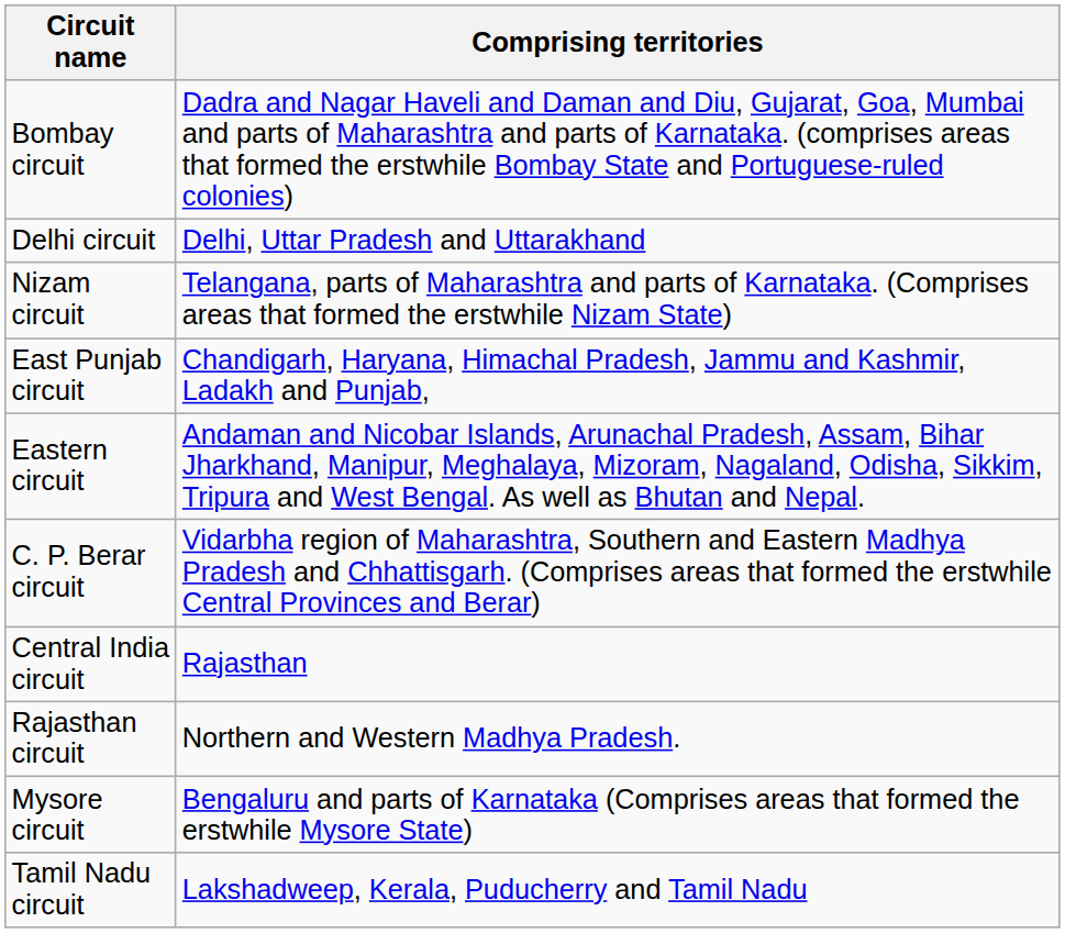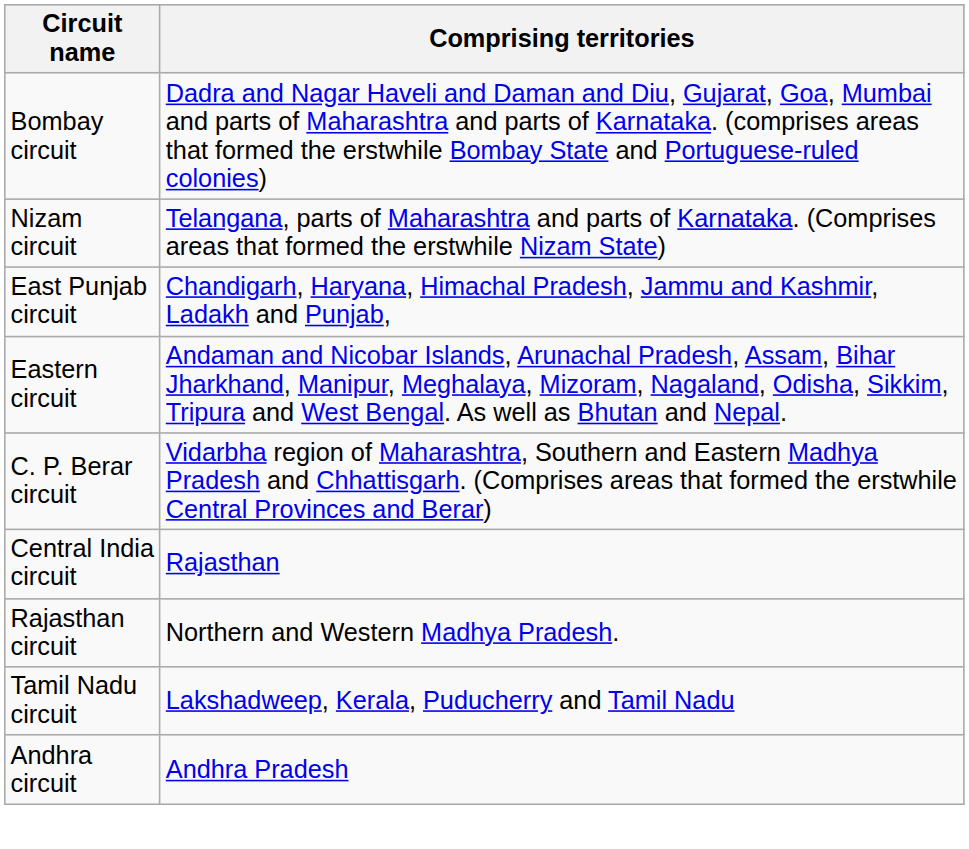 <table class="wikitable sortable">
 <tr>
 <th>Circuit name</th>
 <th>Comprising territories</th>
 </tr>
 <tr>
 <td>Bombay circuit</td>
 <td><a href='#'>Dadra and Nagar Haveli and Daman and  Diu</a>, <a href='#'>Gujarat</a>, <a href='#'>Goa</a>, <a href='#'>Mumbai</a> and parts of <a href='#'>Maharashtra</a> and parts of <a href='#'>Karnataka</a>. (comprises areas that formed the erstwhile <a href='#'>Bombay State</a> and <a href='#'>Portuguese-ruled colonies</a>)</td>
-</tr>
-<tr>
-<td>Delhi circuit</td>
-<td><a href='#'>Delhi</a>, <a href='#'>Uttar Pradesh</a> and <a href='#'>Uttarakhand</a></td>
 </tr>
 <tr>
 <td>Nizam circuit</td>
 <td><a href='#'>Telangana</a>, parts of <a href='#'>Maharashtra</a> and parts of <a href='#'>Karnataka</a>. (Comprises areas that formed the erstwhile <a href='#'>Nizam State</a>)</td>
 </tr>
 <tr>
 <td>East Punjab circuit</td>
 <td><a href='#'>Chandigarh</a>, <a href='#'>Haryana</a>, <a href='#'>Himachal Pradesh</a>, <a href='#'>Jammu and Kashmir</a>, <a href='#'>Ladakh</a> and <a href='#'>Punjab</a>,</td>
 </tr>
 <tr>
 <td>Eastern circuit</td>
 <td><a href='#'>Andaman and Nicobar Islands</a>, <a href='#'>Arunachal Pradesh</a>, <a href='#'>Assam</a>, <a href='#'>Bihar</a> <a href='#'>Jharkhand</a>, <a href='#'>Manipur</a>, <a href='#'>Meghalaya</a>, <a href='#'>Mizoram</a>, <a href='#'>Nagaland</a>, <a href='#'>Odisha</a>, <a href='#'>Sikkim</a>, <a href='#'>Tripura</a> and <a href='#'>West Bengal</a>. As well as <a href='#'>Bhutan</a> and <a href='#'>Nepal</a>.</td>
 </tr>
 <tr>
 <td>C. P. Berar circuit</td>
 <td><a href='#'>Vidarbha</a> region of <a href='#'>Maharashtra</a>, Southern and Eastern <a href='#'>Madhya Pradesh</a> and <a href='#'>Chhattisgarh</a>. (Comprises areas that formed the erstwhile <a href='#'>Central Provinces and Berar</a>)</td>
 </tr>
 <tr>
 <td>Central India circuit</td>
 <td><a href='#'>Rajasthan</a></td>
 </tr>
 <tr>
 <td>Rajasthan circuit</td>
 <td>Northern and Western <a href='#'>Madhya Pradesh</a>.</td>
 </tr>
 <tr>
-<td>Mysore circuit</td>
-<td><a href='#'>Bengaluru</a> and parts of <a href='#'>Karnataka</a> (Comprises areas that formed the erstwhile <a href='#'>Mysore State</a>)</td>
-</tr>
-<tr>
 <td>Tamil Nadu circuit</td>
 <td><a href='#'>Lakshadweep</a>, <a href='#'>Kerala</a>, <a href='#'>Puducherry</a> and <a href='#'>Tamil Nadu</a></td>
 </tr>
+<tr>
+<td>Andhra circuit</td>
+<td><a href='#'>Andhra Pradesh</a></td>
+</tr>
 </table>
